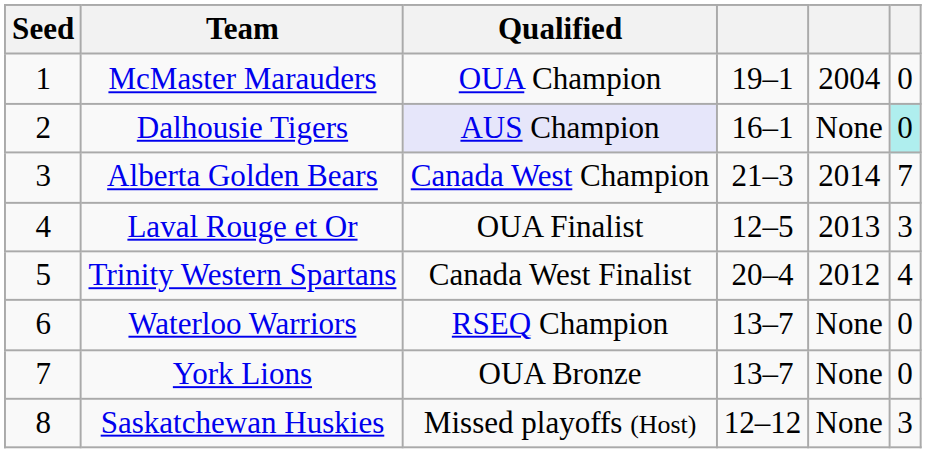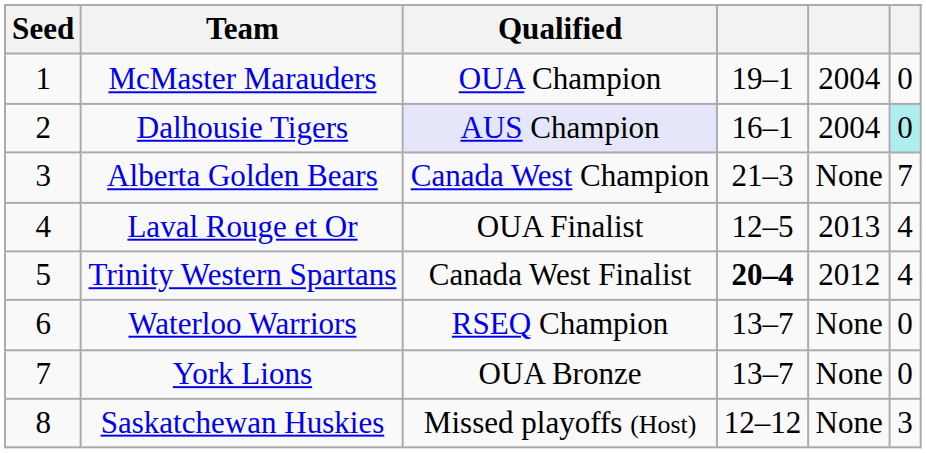 <table class="wikitable sortable" style="text-align: center;">
 <tr bgcolor="#efefef" align=center>
 <th align=left>Seed</th>
 <th align=left>Team</th>
 <th align=left>Qualified</th>
 <th align=left></th>
 <th align=left></th>
 <th align=left></th>
 </tr>
 <tr align=center>
 <td>1</td>
 <td><a href='#'>McMaster Marauders</a></td>
 <td><a href='#'>OUA</a> Champion</td>
 <td>19–1</td>
 <td>2004</td>
 <td>0</td>
 </tr>
 <tr align=center>
 <td>2</td>
 <td><a href='#'>Dalhousie Tigers</a></td>
 <td style="background: lavender;"><a href='#'>AUS</a> Champion</td>
 <td>16–1</td>
-<td>None</td>
+<td>2004</td>
 <td style="background: paleturquoise;">0</td>
 </tr>
 <tr align=center>
 <td>3</td>
 <td><a href='#'>Alberta Golden Bears</a></td>
 <td><a href='#'>Canada West</a> Champion</td>
 <td>21–3</td>
-<td>2014</td>
+<td>None</td>
 <td>7</td>
 </tr>
 <tr align=center>
 <td>4</td>
 <td><a href='#'>Laval Rouge et Or</a></td>
 <td>OUA Finalist</td>
 <td>12–5</td>
 <td>2013</td>
-<td>3</td>
+<td>4</td>
 </tr>
 <tr align=center>
 <td>5</td>
 <td><a href='#'>Trinity Western Spartans</a></td>
 <td>Canada West Finalist</td>
-<td>20–4</td>
+<td><strong>20–4</strong></td>
 <td>2012</td>
 <td>4</td>
 </tr>
 <tr align=center>
 <td>6</td>
 <td><a href='#'>Waterloo Warriors</a></td>
 <td><a href='#'>RSEQ</a> Champion</td>
 <td>13–7</td>
 <td>None</td>
 <td>0</td>
 </tr>
 <tr align=center>
 <td>7</td>
 <td><a href='#'>York Lions</a></td>
 <td>OUA Bronze</td>
 <td>13–7</td>
 <td>None</td>
 <td>0</td>
 </tr>
 <tr align=center>
 <td>8</td>
 <td><a href='#'>Saskatchewan Huskies</a></td>
 <td>Missed playoffs <small>(Host)</small></td>
 <td>12–12</td>
 <td>None</td>
 <td>3</td>
 </tr>
 </table>
